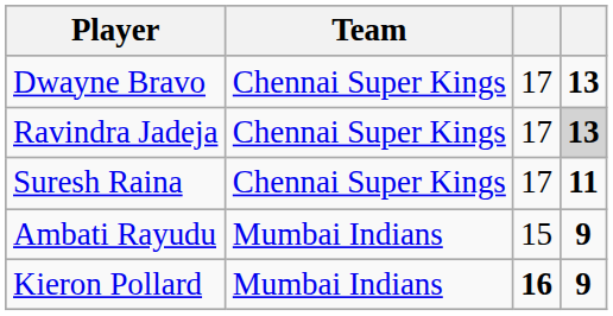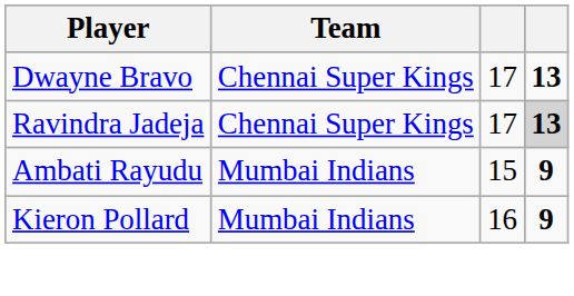 <table class="wikitable" style="text-align: center;">
 <tr>
 <th>Player</th>
 <th>Team</th>
 <th></th>
 <th></th>
 </tr>
 <tr>
 <td style="text-align:left"><a href='#'>Dwayne Bravo</a></td>
 <td style="text-align:left"><a href='#'>Chennai Super Kings</a></td>
 <td>17</td>
 <td><strong>13</strong></td>
 </tr>
 <tr>
 <td style="text-align:left"><a href='#'>Ravindra Jadeja</a></td>
 <td style="text-align:left"><a href='#'>Chennai Super Kings</a></td>
 <td>17</td>
 <td style="background: lightgrey;"><strong>13</strong></td>
 </tr>
 <tr>
-<td style="text-align:left"><a href='#'>Suresh Raina</a></td>
-<td style="text-align:left"><a href='#'>Chennai Super Kings</a></td>
-<td>17</td>
-<td><strong>11</strong></td>
-</tr>
-<tr>
 <td style="text-align:left"><a href='#'>Ambati Rayudu</a></td>
 <td style="text-align:left"><a href='#'>Mumbai Indians</a></td>
 <td>15</td>
 <td><strong>9</strong></td>
 </tr>
 <tr>
 <td style="text-align:left"><a href='#'>Kieron Pollard</a></td>
 <td style="text-align:left"><a href='#'>Mumbai Indians</a></td>
-<td><strong>16</strong></td>
+<td>16</td>
 <td><strong>9</strong></td>
 </tr>
 </table>
